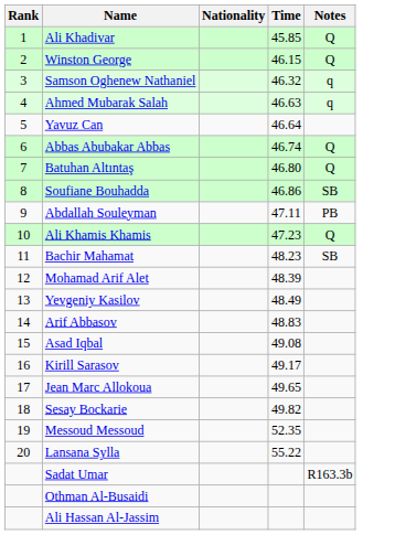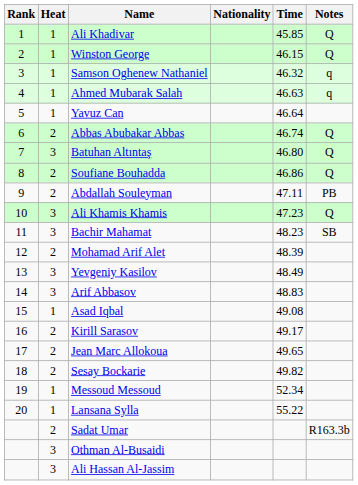 <table class="wikitable sortable" style="text-align:center;font-size:95%">
 <tr>
 <th>Rank</th>
+<th>Heat</th>
 <th>Name</th>
 <th>Nationality</th>
 <th>Time</th>
 <th>Notes</th>
 </tr>
 <tr bgcolor=ccffcc>
+<td>1</td>
 <td>1</td>
 <td align=left><a href='#'>Ali Khadivar</a></td>
 <td align=left></td>
 <td>45.85</td>
 <td>Q</td>
 </tr>
 <tr bgcolor=ccffcc>
 <td>2</td>
+<td>1</td>
 <td align=left><a href='#'>Winston George</a></td>
 <td align=left></td>
 <td>46.15</td>
 <td>Q</td>
 </tr>
 <tr bgcolor=ddffdd>
 <td>3</td>
+<td>1</td>
 <td align=left><a href='#'>Samson Oghenew Nathaniel</a></td>
 <td align=left></td>
 <td>46.32</td>
 <td>q</td>
 </tr>
 <tr bgcolor=ddffdd>
 <td>4</td>
+<td>1</td>
 <td align=left><a href='#'>Ahmed Mubarak Salah</a></td>
 <td align=left></td>
 <td>46.63</td>
 <td>q</td>
 </tr>
 <tr>
 <td>5</td>
+<td>1</td>
 <td align=left><a href='#'>Yavuz Can</a></td>
 <td align=left></td>
 <td>46.64</td>
 <td></td>
 </tr>
 <tr bgcolor=ccffcc>
 <td>6</td>
+<td>2</td>
 <td align=left><a href='#'>Abbas Abubakar Abbas</a></td>
 <td align=left></td>
 <td>46.74</td>
 <td>Q</td>
 </tr>
 <tr bgcolor=ccffcc>
 <td>7</td>
+<td>3</td>
 <td align=left><a href='#'>Batuhan Altıntaş</a></td>
 <td align=left></td>
 <td>46.80</td>
 <td>Q</td>
 </tr>
 <tr bgcolor=ccffcc>
 <td>8</td>
+<td>2</td>
 <td align=left><a href='#'>Soufiane Bouhadda</a></td>
 <td align=left></td>
 <td>46.86</td>
-<td>SB</td>
+<td>Q</td>
 </tr>
 <tr>
 <td>9</td>
+<td>2</td>
 <td align=left><a href='#'>Abdallah Souleyman</a></td>
 <td align=left></td>
 <td>47.11</td>
 <td>PB</td>
 </tr>
 <tr bgcolor=ccffcc>
 <td>10</td>
+<td>3</td>
 <td align=left><a href='#'>Ali Khamis Khamis</a></td>
 <td align=left></td>
 <td>47.23</td>
 <td>Q</td>
 </tr>
 <tr>
 <td>11</td>
+<td>3</td>
 <td align=left><a href='#'>Bachir Mahamat</a></td>
 <td align=left></td>
 <td>48.23</td>
 <td>SB</td>
 </tr>
 <tr>
 <td>12</td>
+<td>2</td>
 <td align=left><a href='#'>Mohamad Arif Alet</a></td>
 <td align=left></td>
 <td>48.39</td>
 <td></td>
 </tr>
 <tr>
 <td>13</td>
+<td>3</td>
 <td align=left><a href='#'>Yevgeniy Kasilov</a></td>
 <td align=left></td>
 <td>48.49</td>
 <td></td>
 </tr>
 <tr>
 <td>14</td>
+<td>3</td>
 <td align=left><a href='#'>Arif Abbasov</a></td>
 <td align=left></td>
 <td>48.83</td>
 <td></td>
 </tr>
 <tr>
 <td>15</td>
+<td>1</td>
 <td align=left><a href='#'>Asad Iqbal</a></td>
 <td align=left></td>
 <td>49.08</td>
 <td></td>
 </tr>
 <tr>
 <td>16</td>
+<td>2</td>
 <td align=left><a href='#'>Kirill Sarasov</a></td>
 <td align=left></td>
 <td>49.17</td>
 <td></td>
 </tr>
 <tr>
 <td>17</td>
+<td>2</td>
 <td align=left><a href='#'>Jean Marc Allokoua</a></td>
 <td align=left></td>
 <td>49.65</td>
 <td></td>
 </tr>
 <tr>
 <td>18</td>
+<td>2</td>
 <td align=left><a href='#'>Sesay Bockarie</a></td>
 <td align=left></td>
 <td>49.82</td>
 <td></td>
 </tr>
 <tr>
 <td>19</td>
+<td>1</td>
 <td align=left><a href='#'>Messoud Messoud</a></td>
 <td align=left></td>
-<td>52.35</td>
+<td>52.34</td>
 <td></td>
 </tr>
 <tr>
 <td>20</td>
+<td>1</td>
 <td align=left><a href='#'>Lansana Sylla</a></td>
 <td align=left></td>
 <td>55.22</td>
 <td></td>
 </tr>
 <tr>
 <td></td>
+<td>2</td>
 <td align=left><a href='#'>Sadat Umar</a></td>
 <td align=left></td>
 <td></td>
 <td>R163.3b</td>
 </tr>
 <tr>
 <td></td>
+<td>3</td>
 <td align=left><a href='#'>Othman Al-Busaidi</a></td>
 <td align=left></td>
 <td></td>
 <td></td>
 </tr>
 <tr>
 <td></td>
+<td>3</td>
 <td align=left><a href='#'>Ali Hassan Al-Jassim</a></td>
 <td align=left></td>
 <td></td>
 <td></td>
 </tr>
 </table>
